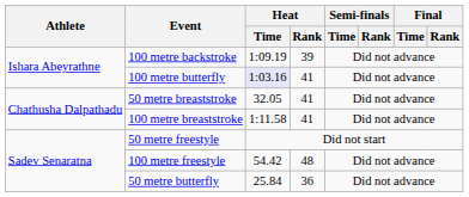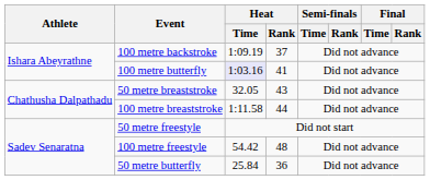 <table class="wikitable" style="font-size:90%; text-align:center">
 <tr>
 <th rowspan="2">Athlete</th>
 <th rowspan="2">Event</th>
 <th colspan="2">Heat</th>
 <th colspan="2">Semi-finals</th>
 <th colspan="2">Final</th>
 </tr>
 <tr>
 <th>Time</th>
 <th>Rank</th>
 <th>Time</th>
 <th>Rank</th>
 <th>Time</th>
 <th>Rank</th>
 </tr>
 <tr>
 <td align="left" rowspan=2><a href='#'>Ishara Abeyrathne</a></td>
 <td align="left"><a href='#'>100 metre backstroke</a></td>
 <td>1:09.19</td>
-<td>39</td>
+<td>37</td>
 <td colspan=4>Did not advance</td>
 </tr>
 <tr>
 <td align="left"><a href='#'>100 metre butterfly</a></td>
 <td style="background: lavender;">1:03.16</td>
 <td>41</td>
 <td colspan=4>Did not advance</td>
 </tr>
 <tr>
 <td align="left" rowspan=2><a href='#'>Chathusha Dalpathadu</a></td>
 <td align="left"><a href='#'>50 metre breaststroke</a></td>
 <td>32.05</td>
-<td>41</td>
+<td>43</td>
 <td colspan=4>Did not advance</td>
 </tr>
 <tr>
 <td align="left"><a href='#'>100 metre breaststroke</a></td>
 <td>1:11.58</td>
-<td>41</td>
+<td>44</td>
 <td colspan=4>Did not advance</td>
 </tr>
 <tr>
 <td align="left" rowspan=3><a href='#'>Sadev Senaratna</a></td>
 <td align="left"><a href='#'>50 metre freestyle</a></td>
 <td colspan=6>Did not start</td>
 </tr>
 <tr>
 <td align="left"><a href='#'>100 metre freestyle</a></td>
 <td>54.42</td>
 <td>48</td>
 <td colspan=4>Did not advance</td>
 </tr>
 <tr>
 <td align="left"><a href='#'>50 metre butterfly</a></td>
 <td>25.84</td>
 <td>36</td>
 <td colspan=4>Did not advance</td>
 </tr>
 </table>
